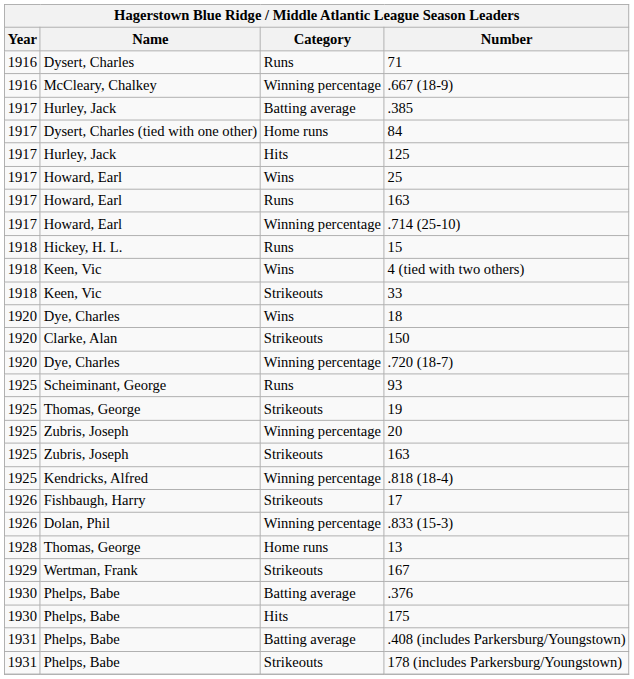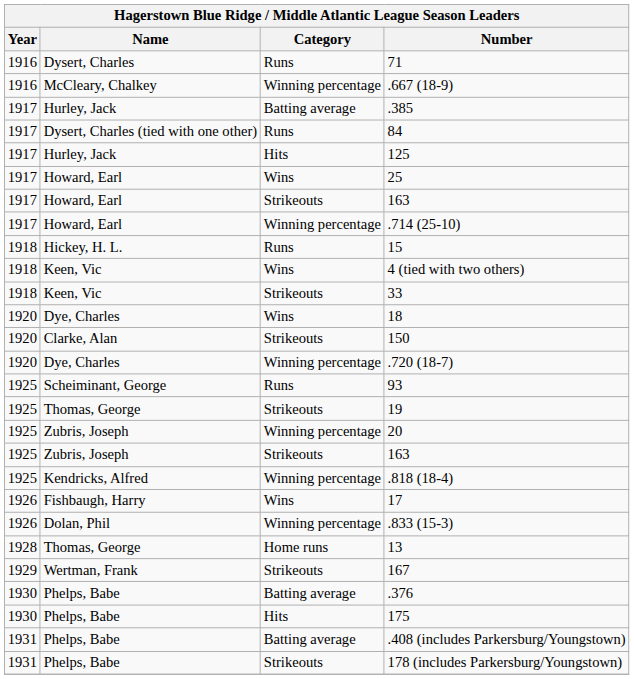 <table class="wikitable sortable collapsible collapsed ">
 <tr>
 <th colspan="4">Hagerstown Blue Ridge / Middle Atlantic League Season Leaders</th>
 </tr>
 <tr>
 <th>Year</th>
 <th>Name</th>
 <th>Category</th>
 <th>Number</th>
 </tr>
 <tr>
 <td>1916</td>
 <td>Dysert, Charles</td>
 <td>Runs</td>
 <td>71</td>
 </tr>
 <tr>
 <td>1916</td>
 <td>McCleary, Chalkey</td>
 <td>Winning percentage</td>
 <td>.667 (18-9)</td>
 </tr>
 <tr>
 <td>1917</td>
 <td>Hurley, Jack</td>
 <td>Batting average</td>
 <td>.385</td>
 </tr>
 <tr>
 <td>1917</td>
 <td>Dysert, Charles (tied with one other)</td>
-<td>Home runs</td>
+<td>Runs</td>
 <td>84</td>
 </tr>
 <tr>
 <td>1917</td>
 <td>Hurley, Jack</td>
 <td>Hits</td>
 <td>125</td>
 </tr>
 <tr>
 <td>1917</td>
 <td>Howard, Earl</td>
 <td>Wins</td>
 <td>25</td>
 </tr>
 <tr>
 <td>1917</td>
 <td>Howard, Earl</td>
-<td>Runs</td>
+<td>Strikeouts</td>
 <td>163</td>
 </tr>
 <tr>
 <td>1917</td>
 <td>Howard, Earl</td>
 <td>Winning percentage</td>
 <td>.714 (25-10)</td>
 </tr>
 <tr>
 <td>1918</td>
 <td>Hickey, H. L.</td>
 <td>Runs</td>
 <td>15</td>
 </tr>
 <tr>
 <td>1918</td>
 <td>Keen, Vic</td>
 <td>Wins</td>
 <td>4 (tied with two others)</td>
 </tr>
 <tr>
 <td>1918</td>
 <td>Keen, Vic</td>
 <td>Strikeouts</td>
 <td>33</td>
 </tr>
 <tr>
 <td>1920</td>
 <td>Dye, Charles</td>
 <td>Wins</td>
 <td>18</td>
 </tr>
 <tr>
 <td>1920</td>
 <td>Clarke, Alan</td>
 <td>Strikeouts</td>
 <td>150</td>
 </tr>
 <tr>
 <td>1920</td>
 <td>Dye, Charles</td>
 <td>Winning percentage</td>
 <td>.720 (18-7)</td>
 </tr>
 <tr>
 <td>1925</td>
 <td>Scheiminant, George</td>
 <td>Runs</td>
 <td>93</td>
 </tr>
 <tr>
 <td>1925</td>
 <td>Thomas, George</td>
 <td>Strikeouts</td>
 <td>19</td>
 </tr>
 <tr>
 <td>1925</td>
 <td>Zubris, Joseph</td>
 <td>Winning percentage</td>
 <td>20</td>
 </tr>
 <tr>
 <td>1925</td>
 <td>Zubris, Joseph</td>
 <td>Strikeouts</td>
 <td>163</td>
 </tr>
 <tr>
 <td>1925</td>
 <td>Kendricks, Alfred</td>
 <td>Winning percentage</td>
 <td>.818 (18-4)</td>
 </tr>
 <tr>
 <td>1926</td>
 <td>Fishbaugh, Harry</td>
-<td>Strikeouts</td>
+<td>Wins</td>
 <td>17</td>
 </tr>
 <tr>
 <td>1926</td>
 <td>Dolan, Phil</td>
 <td>Winning percentage</td>
 <td>.833 (15-3)</td>
 </tr>
 <tr>
 <td>1928</td>
 <td>Thomas, George</td>
 <td>Home runs</td>
 <td>13</td>
 </tr>
 <tr>
 <td>1929</td>
 <td>Wertman, Frank</td>
 <td>Strikeouts</td>
 <td>167</td>
 </tr>
 <tr>
 <td>1930</td>
 <td>Phelps, Babe</td>
 <td>Batting average</td>
 <td>.376</td>
 </tr>
 <tr>
 <td>1930</td>
 <td>Phelps, Babe</td>
 <td>Hits</td>
 <td>175</td>
 </tr>
 <tr>
 <td>1931</td>
 <td>Phelps, Babe</td>
 <td>Batting average</td>
 <td>.408 (includes Parkersburg/Youngstown)</td>
 </tr>
 <tr>
 <td>1931</td>
 <td>Phelps, Babe</td>
 <td>Strikeouts</td>
 <td>178 (includes Parkersburg/Youngstown)</td>
 </tr>
 <tr>
 </tr>
 </table>
